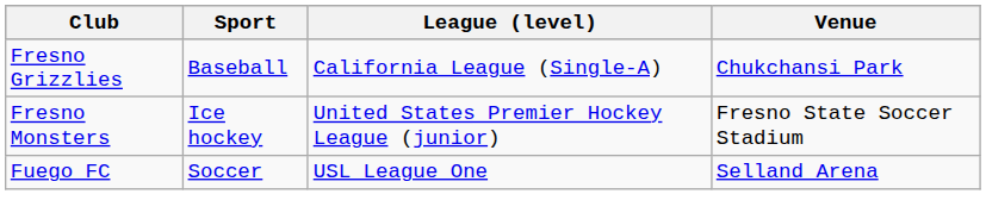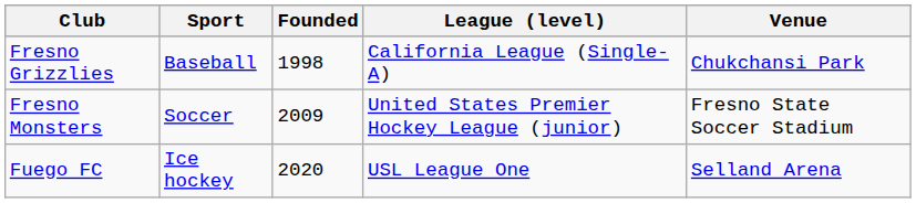 <table class="wikitable" style="border: 1px solid #ADADAD; margin-bottom: 10px; padding-bottom: 5px;">
 <tr style="background:#adadad; text-align:left;">
 <th>Club</th>
 <th>Sport</th>
+<th>Founded</th>
 <th>League (level)</th>
 <th>Venue</th>
 </tr>
 <tr>
 <td><a href='#'>Fresno Grizzlies</a></td>
 <td><a href='#'>Baseball</a></td>
+<td>1998</td>
 <td><a href='#'>California League</a> (<a href='#'>Single-A</a>)</td>
 <td><a href='#'>Chukchansi Park</a></td>
 </tr>
 <tr>
 <td><a href='#'>Fresno Monsters</a></td>
-<td><a href='#'>Ice hockey</a></td>
+<td><a href='#'>Soccer</a></td>
+<td>2009</td>
 <td><a href='#'>United States Premier Hockey League</a> (<a href='#'>junior</a>)</td>
 <td>Fresno State Soccer Stadium</td>
 </tr>
 <tr>
 <td><a href='#'>Fuego FC</a></td>
-<td><a href='#'>Soccer</a></td>
+<td><a href='#'>Ice hockey</a></td>
+<td>2020</td>
 <td><a href='#'>USL League One</a></td>
 <td><a href='#'>Selland Arena</a></td>
 </tr>
 </table>
